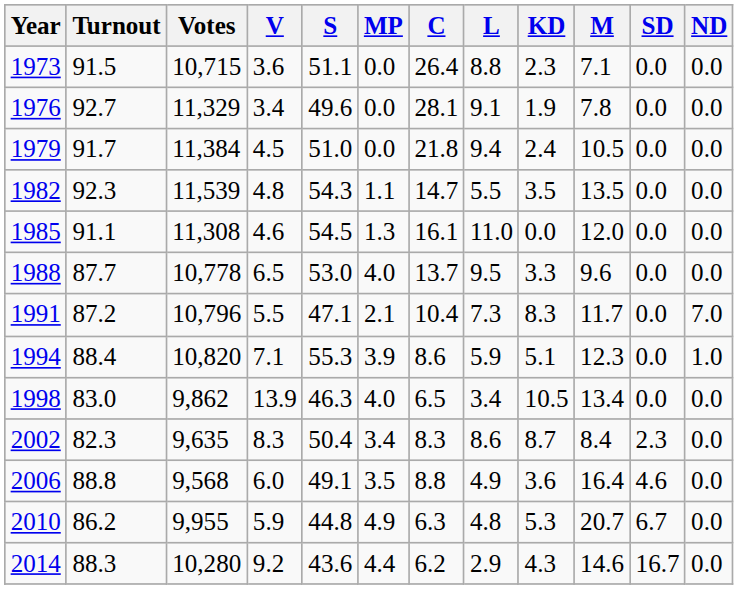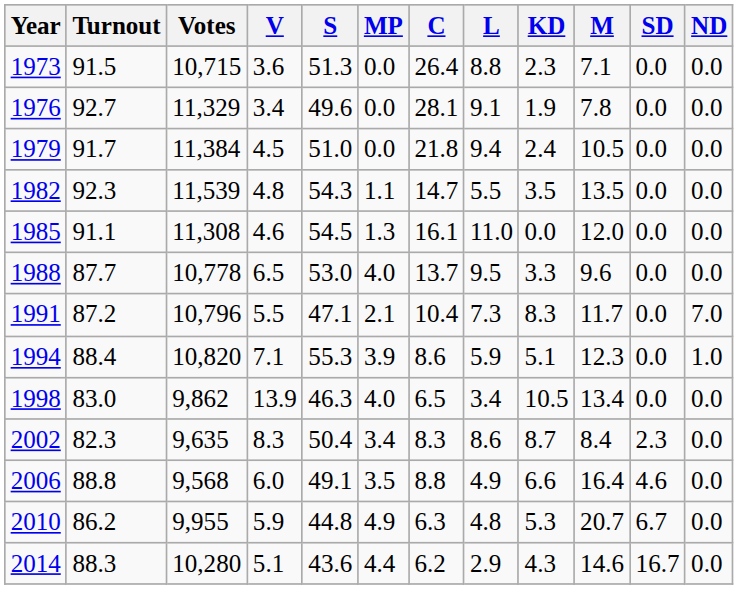 <table class="wikitable sortable" style="font-size: 95%;">
 <tr>
 <th>Year</th>
 <th>Turnout</th>
 <th>Votes</th>
 <th><a href='#'>V</a></th>
 <th><a href='#'>S</a></th>
 <th><a href='#'>MP</a></th>
 <th><a href='#'>C</a></th>
 <th><a href='#'>L</a></th>
 <th><a href='#'>KD</a></th>
 <th><a href='#'>M</a></th>
 <th><a href='#'>SD</a></th>
 <th><a href='#'>ND</a></th>
 </tr>
 <tr>
 <td><a href='#'>1973</a></td>
 <td>91.5</td>
 <td>10,715</td>
 <td>3.6</td>
-<td>51.1</td>
+<td>51.3</td>
 <td>0.0</td>
 <td>26.4</td>
 <td>8.8</td>
 <td>2.3</td>
 <td>7.1</td>
 <td>0.0</td>
 <td>0.0</td>
 </tr>
 <tr>
 <td><a href='#'>1976</a></td>
 <td>92.7</td>
 <td>11,329</td>
 <td>3.4</td>
 <td>49.6</td>
 <td>0.0</td>
 <td>28.1</td>
 <td>9.1</td>
 <td>1.9</td>
 <td>7.8</td>
 <td>0.0</td>
 <td>0.0</td>
 </tr>
 <tr>
 <td><a href='#'>1979</a></td>
 <td>91.7</td>
 <td>11,384</td>
 <td>4.5</td>
 <td>51.0</td>
 <td>0.0</td>
 <td>21.8</td>
 <td>9.4</td>
 <td>2.4</td>
 <td>10.5</td>
 <td>0.0</td>
 <td>0.0</td>
 </tr>
 <tr>
 <td><a href='#'>1982</a></td>
 <td>92.3</td>
 <td>11,539</td>
 <td>4.8</td>
 <td>54.3</td>
 <td>1.1</td>
 <td>14.7</td>
 <td>5.5</td>
 <td>3.5</td>
 <td>13.5</td>
 <td>0.0</td>
 <td>0.0</td>
 </tr>
 <tr>
 <td><a href='#'>1985</a></td>
 <td>91.1</td>
 <td>11,308</td>
 <td>4.6</td>
 <td>54.5</td>
 <td>1.3</td>
 <td>16.1</td>
 <td>11.0</td>
 <td>0.0</td>
 <td>12.0</td>
 <td>0.0</td>
 <td>0.0</td>
 </tr>
 <tr>
 <td><a href='#'>1988</a></td>
 <td>87.7</td>
 <td>10,778</td>
 <td>6.5</td>
 <td>53.0</td>
 <td>4.0</td>
 <td>13.7</td>
 <td>9.5</td>
 <td>3.3</td>
 <td>9.6</td>
 <td>0.0</td>
 <td>0.0</td>
 </tr>
 <tr>
 <td><a href='#'>1991</a></td>
 <td>87.2</td>
 <td>10,796</td>
 <td>5.5</td>
 <td>47.1</td>
 <td>2.1</td>
 <td>10.4</td>
 <td>7.3</td>
 <td>8.3</td>
 <td>11.7</td>
 <td>0.0</td>
 <td>7.0</td>
 </tr>
 <tr>
 <td><a href='#'>1994</a></td>
 <td>88.4</td>
 <td>10,820</td>
 <td>7.1</td>
 <td>55.3</td>
 <td>3.9</td>
 <td>8.6</td>
 <td>5.9</td>
 <td>5.1</td>
 <td>12.3</td>
 <td>0.0</td>
 <td>1.0</td>
 </tr>
 <tr>
 <td><a href='#'>1998</a></td>
 <td>83.0</td>
 <td>9,862</td>
 <td>13.9</td>
 <td>46.3</td>
 <td>4.0</td>
 <td>6.5</td>
 <td>3.4</td>
 <td>10.5</td>
 <td>13.4</td>
 <td>0.0</td>
 <td>0.0</td>
 </tr>
 <tr>
 <td><a href='#'>2002</a></td>
 <td>82.3</td>
 <td>9,635</td>
 <td>8.3</td>
 <td>50.4</td>
 <td>3.4</td>
 <td>8.3</td>
 <td>8.6</td>
 <td>8.7</td>
 <td>8.4</td>
 <td>2.3</td>
 <td>0.0</td>
 </tr>
 <tr>
 <td><a href='#'>2006</a></td>
 <td>88.8</td>
 <td>9,568</td>
 <td>6.0</td>
 <td>49.1</td>
 <td>3.5</td>
 <td>8.8</td>
 <td>4.9</td>
-<td>3.6</td>
+<td>6.6</td>
 <td>16.4</td>
 <td>4.6</td>
 <td>0.0</td>
 </tr>
 <tr>
 <td><a href='#'>2010</a></td>
 <td>86.2</td>
 <td>9,955</td>
 <td>5.9</td>
 <td>44.8</td>
 <td>4.9</td>
 <td>6.3</td>
 <td>4.8</td>
 <td>5.3</td>
 <td>20.7</td>
 <td>6.7</td>
 <td>0.0</td>
 </tr>
 <tr>
 <td><a href='#'>2014</a></td>
 <td>88.3</td>
 <td>10,280</td>
-<td>9.2</td>
+<td>5.1</td>
 <td>43.6</td>
 <td>4.4</td>
 <td>6.2</td>
 <td>2.9</td>
 <td>4.3</td>
 <td>14.6</td>
 <td>16.7</td>
 <td>0.0</td>
 </tr>
 </table>
